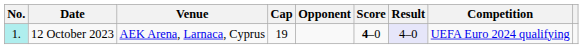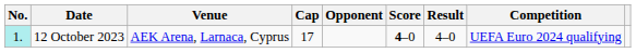 <table class="wikitable">
 <tr>
 <th scope=col>No.</th>
 <th scope=col>Date</th>
 <th scope=col>Venue</th>
 <th scope=col>Cap</th>
 <th scope=col>Opponent</th>
 <th scope=col>Score</th>
 <th scope=col>Result</th>
 <th scope=col>Competition</th>
 <th scope=col class=unsortable></th>
 </tr>
 <tr>
 <td align=center style="background: paleturquoise;">1.</td>
 <td>12 October 2023</td>
 <td><a href='#'>AEK Arena</a>, <a href='#'>Larnaca</a>, Cyprus</td>
-<td align=center>19</td>
+<td align=center>17</td>
 <td></td>
 <td align=center><strong>4</strong>–0</td>
-<td align=center style="background: lavender;">4–0</td>
+<td align=center>4–0</td>
 <td><a href='#'>UEFA Euro 2024 qualifying</a></td>
 <td align=center></td>
 </tr>
 </table>
